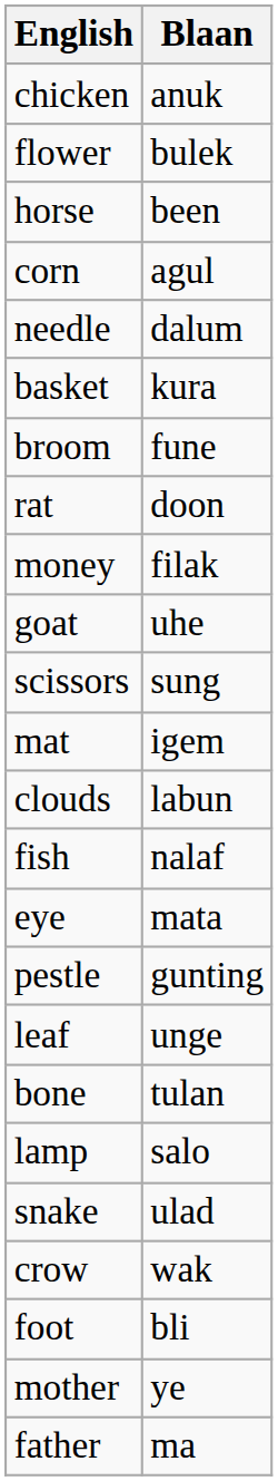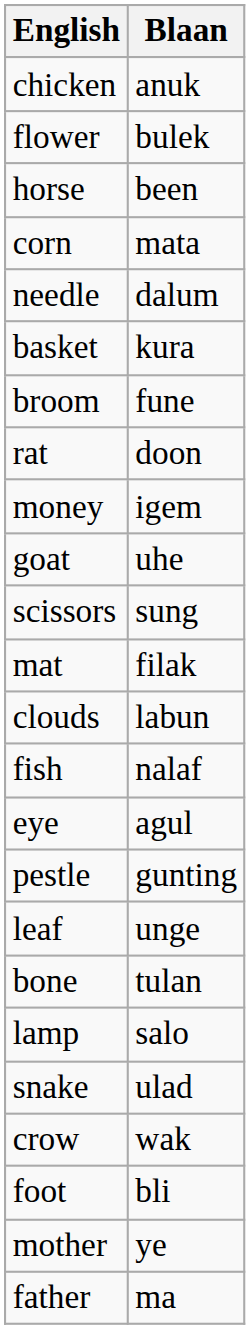 <table class="wikitable">
 <tr>
 <th>English</th>
 <th>Blaan</th>
 </tr>
 <tr>
 <td>chicken</td>
 <td>anuk</td>
 </tr>
 <tr>
 <td>flower</td>
 <td>bulek</td>
 </tr>
 <tr>
 <td>horse</td>
 <td>been</td>
 </tr>
 <tr>
 <td>corn</td>
-<td>agul</td>
+<td>mata</td>
 </tr>
 <tr>
 <td>needle</td>
 <td>dalum</td>
 </tr>
 <tr>
 <td>basket</td>
 <td>kura</td>
 </tr>
 <tr>
 <td>broom</td>
 <td>fune</td>
 </tr>
 <tr>
 <td>rat</td>
 <td>doon</td>
 </tr>
 <tr>
 <td>money</td>
-<td>filak</td>
+<td>igem</td>
 </tr>
 <tr>
 <td>goat</td>
 <td>uhe</td>
 </tr>
 <tr>
 <td>scissors</td>
 <td>sung</td>
 </tr>
 <tr>
 <td>mat</td>
-<td>igem</td>
+<td>filak</td>
 </tr>
 <tr>
 <td>clouds</td>
 <td>labun</td>
 </tr>
 <tr>
 <td>fish</td>
 <td>nalaf</td>
 </tr>
 <tr>
 <td>eye</td>
-<td>mata</td>
+<td>agul</td>
 </tr>
 <tr>
 <td>pestle</td>
 <td>gunting</td>
 </tr>
 <tr>
 <td>leaf</td>
 <td>unge</td>
 </tr>
 <tr>
 <td>bone</td>
 <td>tulan</td>
 </tr>
 <tr>
 <td>lamp</td>
 <td>salo</td>
 </tr>
 <tr>
 <td>snake</td>
 <td>ulad</td>
 </tr>
 <tr>
 <td>crow</td>
 <td>wak</td>
 </tr>
 <tr>
 <td>foot</td>
 <td>bli</td>
 </tr>
 <tr>
 <td>mother</td>
 <td>ye</td>
 </tr>
 <tr>
 <td>father</td>
 <td>ma</td>
 </tr>
 </table>
